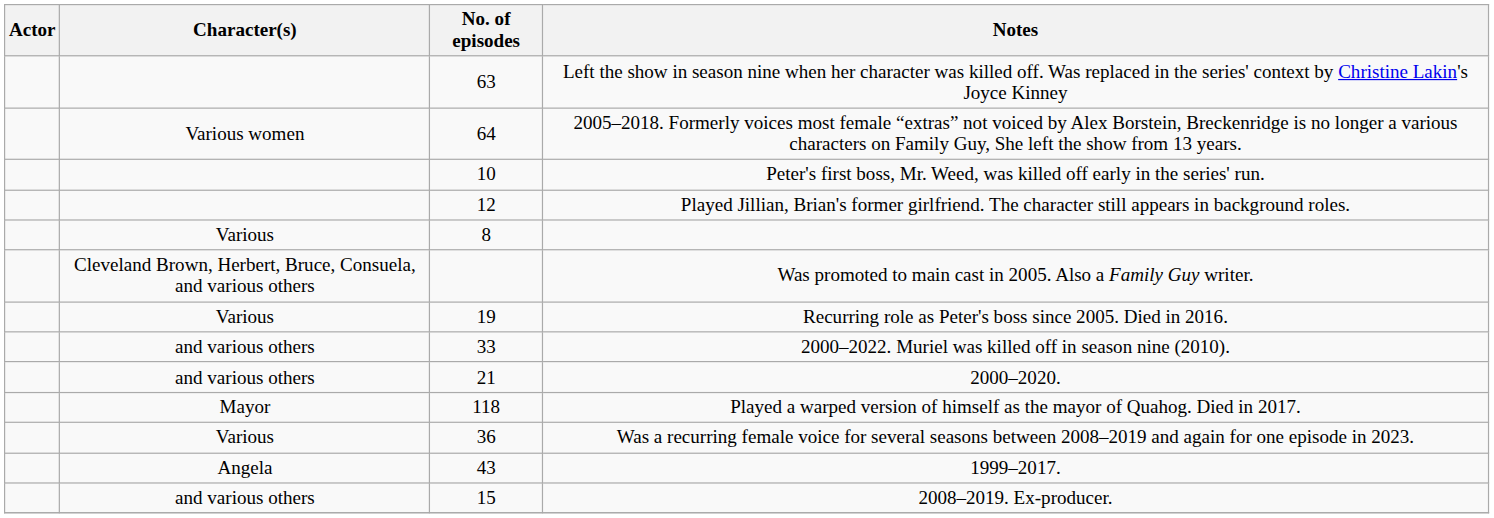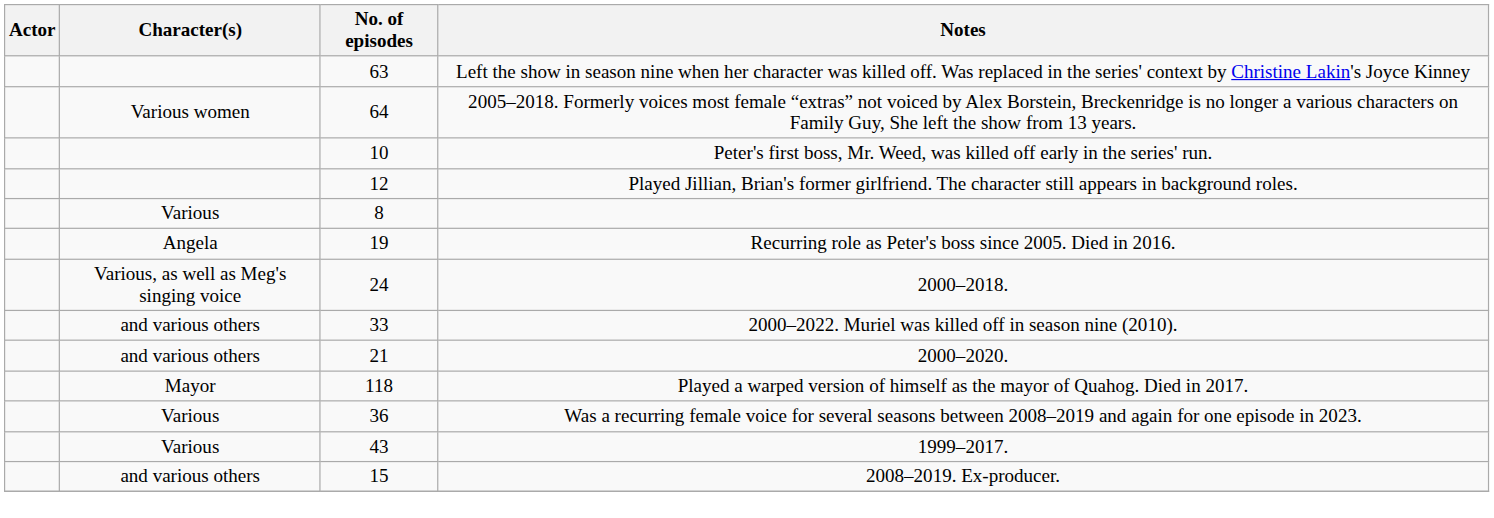 <table class="wikitable sortable" style="text-align:center">
 <tr>
 <th>Actor</th>
 <th>Character(s)</th>
 <th>No. of episodes</th>
 <th class="unsortable">Notes</th>
 </tr>
 <tr>
 <td></td>
 <td></td>
 <td>63</td>
 <td>Left the show in season nine when her character was killed off. Was replaced in the series' context by <a href='#'>Christine Lakin</a>'s Joyce Kinney</td>
 </tr>
 <tr>
 <td></td>
 <td>Various women</td>
 <td>64</td>
 <td>2005–2018. Formerly voices most female “extras” not voiced by Alex Borstein, Breckenridge is no longer a various characters on Family Guy, She left the show from 13 years.</td>
 </tr>
 <tr>
 <td></td>
 <td></td>
 <td>10</td>
 <td>Peter's first boss, Mr. Weed, was killed off early in the series' run.</td>
 </tr>
 <tr>
 <td></td>
 <td></td>
 <td>12</td>
 <td>Played Jillian, Brian's former girlfriend. The character still appears in background roles.</td>
 </tr>
 <tr>
 <td></td>
 <td>Various</td>
 <td>8</td>
 <td></td>
 </tr>
 <tr>
 <td></td>
-<td>Cleveland Brown, Herbert, Bruce, Consuela, and various others</td>
-<td></td>
-<td>Was promoted to main cast in 2005. Also a <em>Family Guy</em> writer.</td>
+<td>Angela</td>
+<td>19</td>
+<td>Recurring role as Peter's boss since 2005. Died in 2016.</td>
 </tr>
 <tr>
 <td></td>
-<td>Various</td>
-<td>19</td>
-<td>Recurring role as Peter's boss since 2005. Died in 2016.</td>
+<td>Various, as well as Meg's singing voice</td>
+<td>24</td>
+<td>2000–2018.</td>
 </tr>
 <tr>
 <td></td>
 <td> and various others</td>
 <td>33</td>
 <td>2000–2022. Muriel was killed off in season nine (2010).</td>
 </tr>
 <tr>
 <td></td>
 <td> and various others</td>
 <td>21</td>
 <td>2000–2020.</td>
 </tr>
 <tr>
 <td></td>
 <td>Mayor </td>
 <td>118</td>
 <td>Played a warped version of himself as the mayor of Quahog. Died in 2017.</td>
 </tr>
 <tr>
 <td></td>
 <td>Various</td>
 <td>36</td>
 <td>Was a recurring female voice for several seasons between 2008–2019 and again for one episode in 2023.</td>
 </tr>
 <tr>
 <td></td>
-<td>Angela</td>
+<td>Various</td>
 <td>43</td>
 <td>1999–2017.</td>
 </tr>
 <tr>
 <td></td>
 <td> and various others</td>
 <td>15</td>
 <td>2008–2019. Ex-producer.</td>
 </tr>
 <tr>
 </tr>
 </table>
